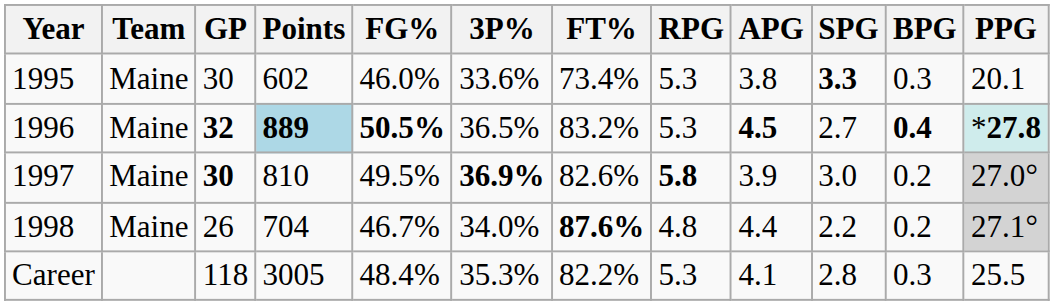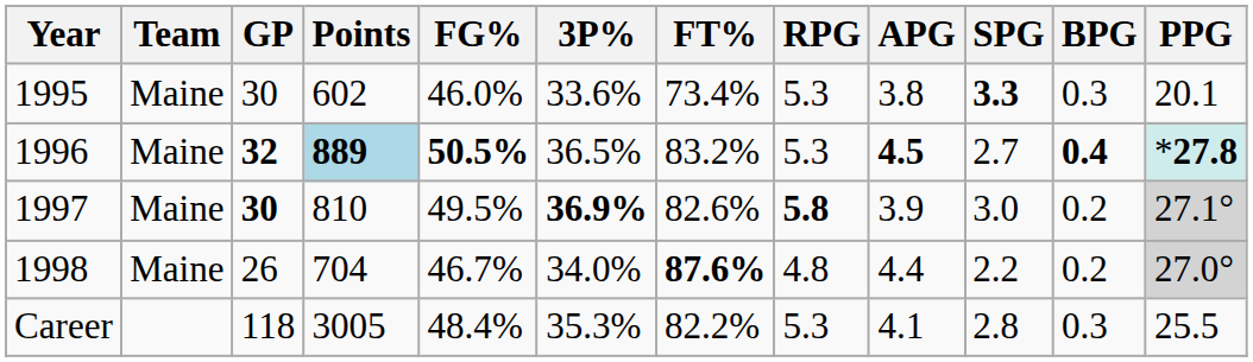 <table class="wikitable">
 <tr>
 <th>Year</th>
 <th>Team</th>
 <th>GP</th>
 <th>Points</th>
 <th>FG%</th>
 <th>3P%</th>
 <th>FT%</th>
 <th>RPG</th>
 <th>APG</th>
 <th>SPG</th>
 <th>BPG</th>
 <th>PPG</th>
 </tr>
 <tr>
 <td>1995</td>
 <td>Maine</td>
 <td>30</td>
 <td>602</td>
 <td>46.0%</td>
 <td>33.6%</td>
 <td>73.4%</td>
 <td>5.3</td>
 <td>3.8</td>
 <td><strong>3.3</strong></td>
 <td>0.3</td>
 <td>20.1</td>
 </tr>
 <tr>
 <td>1996</td>
 <td>Maine</td>
 <td><strong>32</strong></td>
 <td style="background: lightblue;"><strong>889</strong></td>
 <td><strong>50.5%</strong></td>
 <td>36.5%</td>
 <td>83.2%</td>
 <td>5.3</td>
 <td><strong>4.5</strong></td>
 <td>2.7</td>
 <td><strong>0.4</strong></td>
 <td bgcolor=#cfecec>*<strong>27.8</strong></td>
 </tr>
 <tr>
 <td>1997</td>
 <td>Maine</td>
 <td><strong>30</strong></td>
 <td>810</td>
 <td>49.5%</td>
 <td><strong>36.9%</strong></td>
 <td>82.6%</td>
 <td><strong>5.8</strong></td>
 <td>3.9</td>
 <td>3.0</td>
 <td>0.2</td>
-<td style="background:#D3D3D3">27.0°</td>
+<td style="background:#D3D3D3">27.1°</td>
 </tr>
 <tr>
 <td>1998</td>
 <td>Maine</td>
 <td>26</td>
 <td>704</td>
 <td>46.7%</td>
 <td>34.0%</td>
 <td><strong>87.6%</strong></td>
 <td>4.8</td>
 <td>4.4</td>
 <td>2.2</td>
 <td>0.2</td>
-<td style="background:#D3D3D3">27.1°</td>
+<td style="background:#D3D3D3">27.0°</td>
 </tr>
 <tr>
 <td>Career</td>
 <td></td>
 <td>118</td>
 <td>3005</td>
 <td>48.4%</td>
 <td>35.3%</td>
 <td>82.2%</td>
 <td>5.3</td>
 <td>4.1</td>
 <td>2.8</td>
 <td>0.3</td>
 <td>25.5</td>
 </tr>
 </table>
